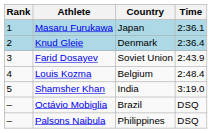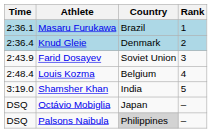 <table class="wikitable">
 <tr>
-<th>Rank</th>
+<th>Time</th>
 <th>Athlete</th>
 <th>Country</th>
-<th>Time</th>
+<th>Rank</th>
 </tr>
 <tr bgcolor=lightblue>
+<td>2:36.1</td>
+<td><a href='#'>Masaru Furukawa</a></td>
+<td>Brazil</td>
 <td>1</td>
-<td><a href='#'>Masaru Furukawa</a></td>
-<td>Japan</td>
-<td>2:36.1</td>
 </tr>
 <tr bgcolor=lightblue>
-<td>2</td>
+<td>2:36.4</td>
 <td><a href='#'>Knud Gleie</a></td>
 <td>Denmark</td>
-<td>2:36.4</td>
+<td>2</td>
 </tr>
 <tr>
-<td>3</td>
+<td>2:43.9</td>
 <td><a href='#'>Farid Dosayev</a></td>
 <td>Soviet Union</td>
-<td>2:43.9</td>
+<td>3</td>
 </tr>
 <tr>
-<td>4</td>
+<td>2:48.4</td>
 <td><a href='#'>Louis Kozma</a></td>
 <td>Belgium</td>
-<td>2:48.4</td>
+<td>4</td>
 </tr>
 <tr>
-<td>5</td>
+<td>3:19.0</td>
 <td><a href='#'>Shamsher Khan</a></td>
 <td>India</td>
-<td>3:19.0</td>
+<td>5</td>
 </tr>
 <tr>
+<td>DSQ</td>
+<td><a href='#'>Octávio Mobiglia</a></td>
+<td>Japan</td>
 <td>–</td>
-<td><a href='#'>Octávio Mobiglia</a></td>
-<td>Brazil</td>
-<td>DSQ</td>
 </tr>
 <tr>
+<td>DSQ</td>
+<td><a href='#'>Palsons Naibula</a></td>
+<td style="background: lightgrey;">Philippines</td>
 <td>–</td>
-<td><a href='#'>Palsons Naibula</a></td>
-<td>Philippines</td>
-<td>DSQ</td>
 </tr>
 </table>
